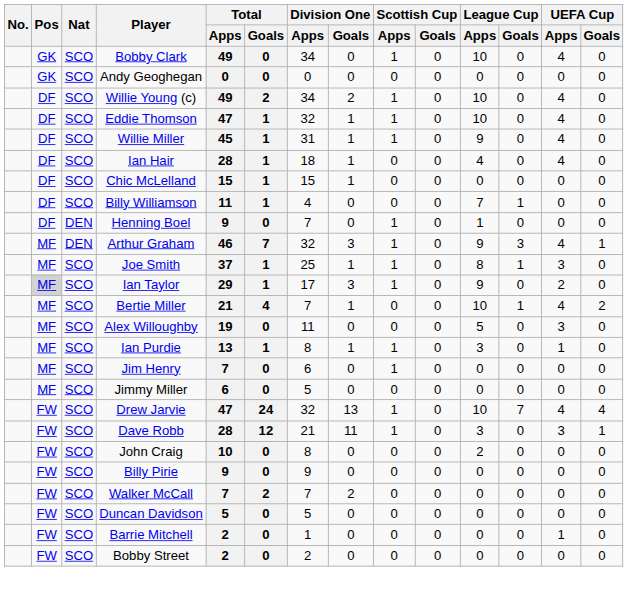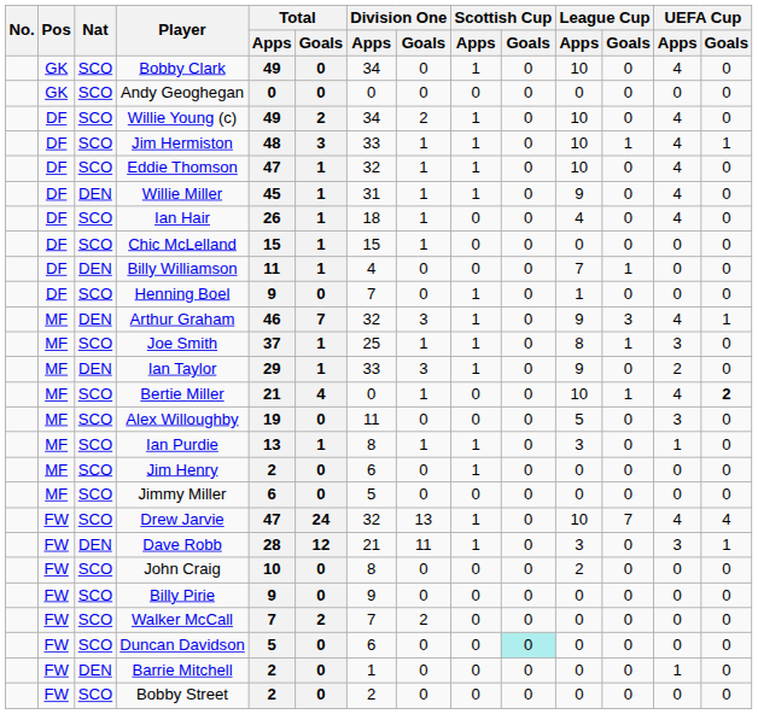 <table class="wikitable sortable" style="text-align: center;">
 <tr>
 <th rowspan="2"><abbr>No.</abbr></th>
 <th rowspan="2"><abbr>Pos</abbr></th>
 <th rowspan="2"><abbr>Nat</abbr></th>
 <th rowspan="2">Player</th>
 <th colspan="2">Total</th>
 <th colspan="2">Division One</th>
 <th colspan="2">Scottish Cup</th>
 <th colspan="2">League Cup</th>
 <th colspan="2">UEFA Cup</th>
 </tr>
 <tr>
 <th>Apps</th>
 <th>Goals</th>
 <th>Apps</th>
 <th>Goals</th>
 <th>Apps</th>
 <th>Goals</th>
 <th>Apps</th>
 <th>Goals</th>
 <th>Apps</th>
 <th>Goals</th>
 </tr>
 <tr>
 <td></td>
 <td><a href='#'>GK</a></td>
 <td> <a href='#'>SCO</a></td>
 <td><a href='#'>Bobby Clark</a></td>
 <th>49</th>
 <th>0</th>
 <td>34</td>
 <td>0</td>
 <td>1</td>
 <td>0</td>
 <td>10</td>
 <td>0</td>
 <td>4</td>
 <td>0</td>
 </tr>
 <tr>
 <td></td>
 <td><a href='#'>GK</a></td>
 <td> <a href='#'>SCO</a></td>
 <td>Andy Geoghegan</td>
 <th>0</th>
 <th>0</th>
 <td>0</td>
 <td>0</td>
 <td>0</td>
 <td>0</td>
 <td>0</td>
 <td>0</td>
 <td>0</td>
 <td>0</td>
 </tr>
 <tr>
 <td></td>
 <td><a href='#'>DF</a></td>
 <td> <a href='#'>SCO</a></td>
 <td><a href='#'>Willie Young</a> (c)</td>
 <th>49</th>
 <th>2</th>
 <td>34</td>
 <td>2</td>
 <td>1</td>
 <td>0</td>
 <td>10</td>
 <td>0</td>
 <td>4</td>
 <td>0</td>
 </tr>
 <tr>
 <td></td>
 <td><a href='#'>DF</a></td>
 <td> <a href='#'>SCO</a></td>
+<td><a href='#'>Jim Hermiston</a></td>
+<th>48</th>
+<th>3</th>
+<td>33</td>
+<td>1</td>
+<td>1</td>
+<td>0</td>
+<td>10</td>
+<td>1</td>
+<td>4</td>
+<td>1</td>
+</tr>
+<tr>
+<td></td>
+<td><a href='#'>DF</a></td>
+<td> <a href='#'>SCO</a></td>
 <td><a href='#'>Eddie Thomson</a></td>
 <th>47</th>
 <th>1</th>
 <td>32</td>
 <td>1</td>
 <td>1</td>
 <td>0</td>
 <td>10</td>
 <td>0</td>
 <td>4</td>
 <td>0</td>
 </tr>
 <tr>
 <td></td>
 <td><a href='#'>DF</a></td>
-<td> <a href='#'>SCO</a></td>
+<td> <a href='#'>DEN</a></td>
 <td><a href='#'>Willie Miller</a></td>
 <th>45</th>
 <th>1</th>
 <td>31</td>
 <td>1</td>
 <td>1</td>
 <td>0</td>
 <td>9</td>
 <td>0</td>
 <td>4</td>
 <td>0</td>
 </tr>
 <tr>
 <td></td>
 <td><a href='#'>DF</a></td>
 <td> <a href='#'>SCO</a></td>
 <td><a href='#'>Ian Hair</a></td>
-<th>28</th>
+<th>26</th>
 <th>1</th>
 <td>18</td>
 <td>1</td>
 <td>0</td>
 <td>0</td>
 <td>4</td>
 <td>0</td>
 <td>4</td>
 <td>0</td>
 </tr>
 <tr>
 <td></td>
 <td><a href='#'>DF</a></td>
 <td> <a href='#'>SCO</a></td>
 <td><a href='#'>Chic McLelland</a></td>
 <th>15</th>
 <th>1</th>
 <td>15</td>
 <td>1</td>
 <td>0</td>
 <td>0</td>
 <td>0</td>
 <td>0</td>
 <td>0</td>
 <td>0</td>
 </tr>
 <tr>
 <td></td>
 <td><a href='#'>DF</a></td>
-<td> <a href='#'>SCO</a></td>
+<td> <a href='#'>DEN</a></td>
 <td><a href='#'>Billy Williamson</a></td>
 <th>11</th>
 <th>1</th>
 <td>4</td>
 <td>0</td>
 <td>0</td>
 <td>0</td>
 <td>7</td>
 <td>1</td>
 <td>0</td>
 <td>0</td>
 </tr>
 <tr>
 <td></td>
 <td><a href='#'>DF</a></td>
-<td> <a href='#'>DEN</a></td>
+<td> <a href='#'>SCO</a></td>
 <td><a href='#'>Henning Boel</a></td>
 <th>9</th>
 <th>0</th>
 <td>7</td>
 <td>0</td>
 <td>1</td>
 <td>0</td>
 <td>1</td>
 <td>0</td>
 <td>0</td>
 <td>0</td>
 </tr>
 <tr>
 <td></td>
 <td><a href='#'>MF</a></td>
 <td> <a href='#'>DEN</a></td>
 <td><a href='#'>Arthur Graham</a></td>
 <th>46</th>
 <th>7</th>
 <td>32</td>
 <td>3</td>
 <td>1</td>
 <td>0</td>
 <td>9</td>
 <td>3</td>
 <td>4</td>
 <td>1</td>
 </tr>
 <tr>
 <td></td>
 <td><a href='#'>MF</a></td>
 <td> <a href='#'>SCO</a></td>
 <td><a href='#'>Joe Smith</a></td>
 <th>37</th>
 <th>1</th>
 <td>25</td>
 <td>1</td>
 <td>1</td>
 <td>0</td>
 <td>8</td>
 <td>1</td>
 <td>3</td>
 <td>0</td>
 </tr>
 <tr>
 <td></td>
-<td style="background: lightgrey;"><a href='#'>MF</a></td>
-<td> <a href='#'>SCO</a></td>
+<td><a href='#'>MF</a></td>
+<td> <a href='#'>DEN</a></td>
 <td><a href='#'>Ian Taylor</a></td>
 <th>29</th>
 <th>1</th>
-<td>17</td>
+<td>33</td>
 <td>3</td>
 <td>1</td>
 <td>0</td>
 <td>9</td>
 <td>0</td>
 <td>2</td>
 <td>0</td>
 </tr>
 <tr>
 <td></td>
 <td><a href='#'>MF</a></td>
 <td> <a href='#'>SCO</a></td>
 <td><a href='#'>Bertie Miller</a></td>
 <th>21</th>
 <th>4</th>
-<td>7</td>
+<td>0</td>
 <td>1</td>
 <td>0</td>
 <td>0</td>
 <td>10</td>
 <td>1</td>
 <td>4</td>
-<td>2</td>
+<td><strong>2</strong></td>
 </tr>
 <tr>
 <td></td>
 <td><a href='#'>MF</a></td>
 <td> <a href='#'>SCO</a></td>
 <td><a href='#'>Alex Willoughby</a></td>
 <th>19</th>
 <th>0</th>
 <td>11</td>
 <td>0</td>
 <td>0</td>
 <td>0</td>
 <td>5</td>
 <td>0</td>
 <td>3</td>
 <td>0</td>
 </tr>
 <tr>
 <td></td>
 <td><a href='#'>MF</a></td>
 <td> <a href='#'>SCO</a></td>
 <td><a href='#'>Ian Purdie</a></td>
 <th>13</th>
 <th>1</th>
 <td>8</td>
 <td>1</td>
 <td>1</td>
 <td>0</td>
 <td>3</td>
 <td>0</td>
 <td>1</td>
 <td>0</td>
 </tr>
 <tr>
 <td></td>
 <td><a href='#'>MF</a></td>
 <td> <a href='#'>SCO</a></td>
 <td><a href='#'>Jim Henry</a></td>
-<th>7</th>
+<th>2</th>
 <th>0</th>
 <td>6</td>
 <td>0</td>
 <td>1</td>
 <td>0</td>
 <td>0</td>
 <td>0</td>
 <td>0</td>
 <td>0</td>
 </tr>
 <tr>
 <td></td>
 <td><a href='#'>MF</a></td>
 <td> <a href='#'>SCO</a></td>
 <td>Jimmy Miller</td>
 <th>6</th>
 <th>0</th>
 <td>5</td>
 <td>0</td>
 <td>0</td>
 <td>0</td>
 <td>0</td>
 <td>0</td>
 <td>0</td>
 <td>0</td>
 </tr>
 <tr>
 <td></td>
 <td><a href='#'>FW</a></td>
 <td> <a href='#'>SCO</a></td>
 <td><a href='#'>Drew Jarvie</a></td>
 <th>47</th>
 <th>24</th>
 <td>32</td>
 <td>13</td>
 <td>1</td>
 <td>0</td>
 <td>10</td>
 <td>7</td>
 <td>4</td>
 <td>4</td>
 </tr>
 <tr>
 <td></td>
 <td><a href='#'>FW</a></td>
-<td> <a href='#'>SCO</a></td>
+<td> <a href='#'>DEN</a></td>
 <td><a href='#'>Dave Robb</a></td>
 <th>28</th>
 <th>12</th>
 <td>21</td>
 <td>11</td>
 <td>1</td>
 <td>0</td>
 <td>3</td>
 <td>0</td>
 <td>3</td>
 <td>1</td>
 </tr>
 <tr>
 <td></td>
 <td><a href='#'>FW</a></td>
 <td> <a href='#'>SCO</a></td>
 <td>John Craig</td>
 <th>10</th>
 <th>0</th>
 <td>8</td>
 <td>0</td>
 <td>0</td>
 <td>0</td>
 <td>2</td>
 <td>0</td>
 <td>0</td>
 <td>0</td>
 </tr>
 <tr>
 <td></td>
 <td><a href='#'>FW</a></td>
 <td> <a href='#'>SCO</a></td>
 <td><a href='#'>Billy Pirie</a></td>
 <th>9</th>
 <th>0</th>
 <td>9</td>
 <td>0</td>
 <td>0</td>
 <td>0</td>
 <td>0</td>
 <td>0</td>
 <td>0</td>
 <td>0</td>
 </tr>
 <tr>
 <td></td>
 <td><a href='#'>FW</a></td>
 <td> <a href='#'>SCO</a></td>
 <td><a href='#'>Walker McCall</a></td>
 <th>7</th>
 <th>2</th>
 <td>7</td>
 <td>2</td>
 <td>0</td>
 <td>0</td>
 <td>0</td>
 <td>0</td>
 <td>0</td>
 <td>0</td>
 </tr>
 <tr>
 <td></td>
 <td><a href='#'>FW</a></td>
 <td> <a href='#'>SCO</a></td>
 <td><a href='#'>Duncan Davidson</a></td>
 <th>5</th>
 <th>0</th>
-<td>5</td>
+<td>6</td>
 <td>0</td>
 <td>0</td>
-<td>0</td>
+<td style="background: paleturquoise;">0</td>
 <td>0</td>
 <td>0</td>
 <td>0</td>
 <td>0</td>
 </tr>
 <tr>
 <td></td>
 <td><a href='#'>FW</a></td>
-<td> <a href='#'>SCO</a></td>
+<td> <a href='#'>DEN</a></td>
 <td><a href='#'>Barrie Mitchell</a></td>
 <th>2</th>
 <th>0</th>
 <td>1</td>
 <td>0</td>
 <td>0</td>
 <td>0</td>
 <td>0</td>
 <td>0</td>
 <td>1</td>
 <td>0</td>
 </tr>
 <tr>
 <td></td>
 <td><a href='#'>FW</a></td>
 <td> <a href='#'>SCO</a></td>
 <td>Bobby Street</td>
 <th>2</th>
 <th>0</th>
 <td>2</td>
 <td>0</td>
 <td>0</td>
 <td>0</td>
 <td>0</td>
 <td>0</td>
 <td>0</td>
 <td>0</td>
 </tr>
 </table>
